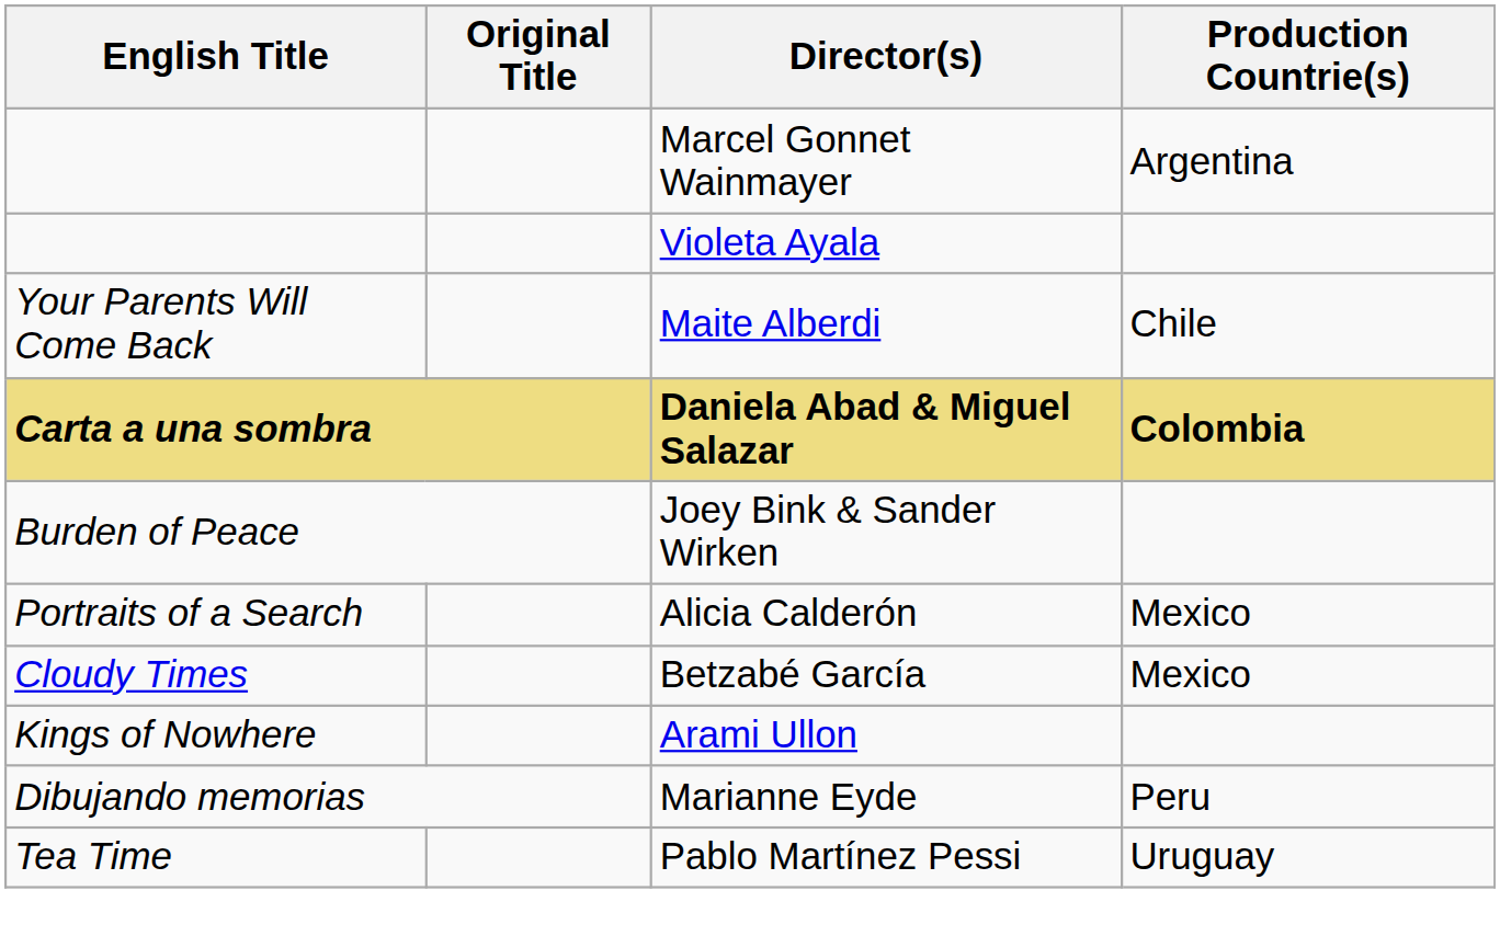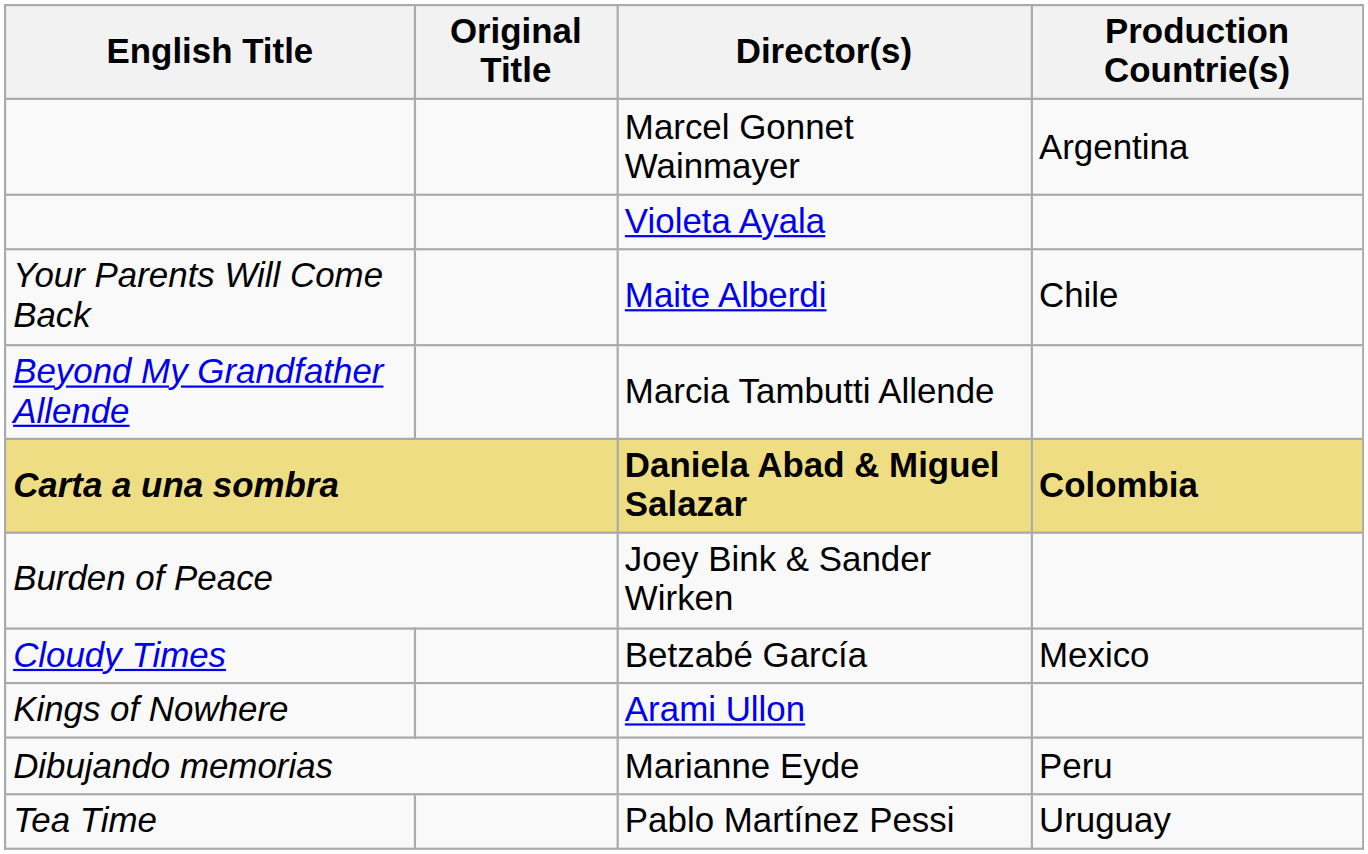 <table class="sortable wikitable" style="width:100%; margin-bottom:4px" cellpadding="5">
 <tr>
 <th scope="col">English Title</th>
 <th scope="col">Original Title</th>
 <th scope="col">Director(s)</th>
 <th scope="col">Production Countrie(s)</th>
 </tr>
 <tr>
 <td></td>
 <td></td>
 <td>Marcel Gonnet Wainmayer</td>
 <td>Argentina</td>
 </tr>
 <tr>
 <td></td>
 <td></td>
 <td><a href='#'>Violeta Ayala</a></td>
 <td></td>
 </tr>
 <tr>
 <td><em>Your Parents Will Come Back</em></td>
 <td></td>
 <td><a href='#'>Maite Alberdi</a></td>
 <td>Chile</td>
 </tr>
+<tr>
+<td><em><a href='#'>Beyond My Grandfather Allende</a></em></td>
+<td></td>
+<td>Marcia Tambutti Allende</td>
+<td></td>
+</tr>
 <tr style="background:#EEDD82">
 <td colspan = "2"><strong><em>Carta a una sombra</em></strong></td>
 <td><strong>Daniela Abad & Miguel Salazar</strong></td>
 <td><strong>Colombia</strong></td>
 </tr>
 <tr>
 <td colspan = "2"><em>Burden of Peace</em></td>
 <td>Joey Bink & Sander Wirken</td>
 <td></td>
-</tr>
-<tr>
-<td><em>Portraits of a Search</em></td>
-<td></td>
-<td>Alicia Calderón</td>
-<td>Mexico</td>
 </tr>
 <tr>
 <td><em><a href='#'>Cloudy Times</a></em></td>
 <td></td>
 <td>Betzabé García</td>
 <td>Mexico</td>
 </tr>
 <tr>
 <td><em>Kings of Nowhere</em></td>
 <td></td>
 <td><a href='#'>Arami Ullon</a></td>
 <td></td>
 </tr>
 <tr>
 <td colspan = "2"><em>Dibujando memorias</em></td>
 <td>Marianne Eyde</td>
 <td>Peru</td>
 </tr>
 <tr>
 <td><em>Tea Time</em></td>
 <td></td>
 <td>Pablo Martínez Pessi</td>
 <td>Uruguay</td>
 </tr>
 </table>
